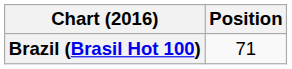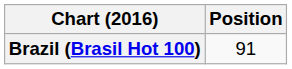 <table class="wikitable plainrowheaders sortable" style="text-align:center;">
 <tr>
 <th scope="col">Chart (2016)</th>
 <th scope="col">Position</th>
 </tr>
 <tr>
 <th scope="row">Brazil (<a href='#'>Brasil Hot 100</a>)</th>
-<td>71</td>
+<td>91</td>
 </tr>
 </table>
